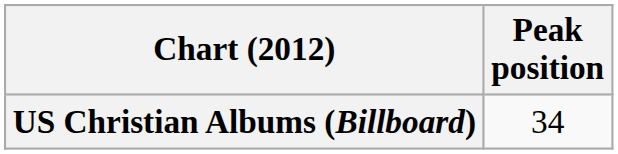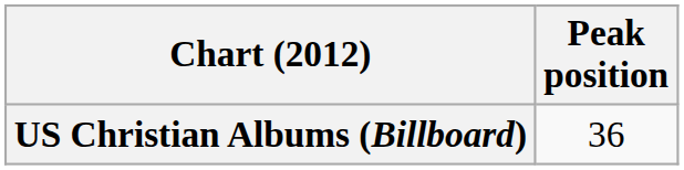 <table class="wikitable sortable plainrowheaders" style="text-align:center">
 <tr>
 <th scope="col">Chart (2012)</th>
 <th scope="col">Peak<br>position</th>
 </tr>
 <tr>
 <th scope="row">US Christian Albums (<em>Billboard</em>)</th>
-<td>34</td>
+<td>36</td>
 </tr>
 </table>
